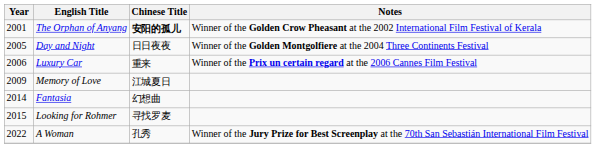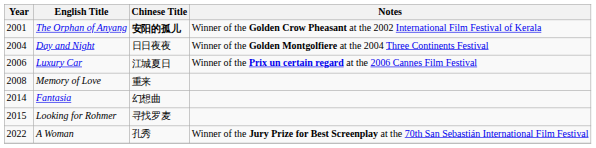 <table class="wikitable">
 <tr>
 <th align="left" valign="top" width="40">Year</th>
 <th align="left" valign="top">English Title</th>
 <th align="left" valign="top">Chinese Title</th>
 <th align="left" valign="top">Notes</th>
 </tr>
 <tr>
 <td align="left" valign="top">2001</td>
 <td align="left" valign="top"><em><a href='#'>The Orphan of Anyang</a></em></td>
 <td align="left" valign="top"><strong>安阳的孤儿</strong></td>
 <td align="left" valign="top">Winner of the <strong>Golden Crow Pheasant</strong> at the 2002 <a href='#'>International Film Festival of Kerala</a></td>
 </tr>
 <tr>
-<td align="left" valign="top">2005</td>
+<td align="left" valign="top">2004</td>
 <td align="left" valign="top"><em><a href='#'>Day and Night</a></em></td>
 <td align="left" valign="top">日日夜夜</td>
 <td align="left" valign="top">Winner of the <strong>Golden Montgolfiere</strong> at the 2004 <a href='#'>Three Continents Festival</a></td>
 </tr>
 <tr>
 <td align="left" valign="top">2006</td>
 <td align="left" valign="top"><em><a href='#'>Luxury Car</a></em></td>
-<td align="left" valign="top">重来</td>
+<td align="left" valign="top">江城夏日</td>
 <td align="left" valign="top">Winner of the <strong><a href='#'>Prix un certain regard</a></strong> at the <a href='#'>2006 Cannes Film Festival</a></td>
 </tr>
 <tr>
-<td align="left" valign="top">2009</td>
+<td align="left" valign="top">2008</td>
 <td align="left" valign="top"><em>Memory of Love</em></td>
-<td align="left" valign="top">江城夏日</td>
+<td align="left" valign="top">重来</td>
 <td align="left" valign="top"></td>
 </tr>
 <tr>
 <td align="left" valign="top">2014</td>
 <td align="left" valign="top"><em><a href='#'>Fantasia</a></em></td>
 <td align="left" valign="top">幻想曲</td>
 <td align="left" valign="top"></td>
 </tr>
 <tr>
 <td align="left" valign="top">2015</td>
 <td align="left" valign="top"><em>Looking for Rohmer</em></td>
 <td align="left" valign="top">寻找罗麦</td>
 <td align="left" valign="top"></td>
 </tr>
 <tr>
 <td align="left" valign="top">2022</td>
 <td align="left" valign="top"><em>A Woman</em></td>
 <td align="left" valign="top">孔秀</td>
 <td align="left" valign="top">Winner of the <strong>Jury Prize for Best Screenplay</strong> at the <a href='#'>70th San Sebastián International Film Festival</a></td>
 </tr>
 <tr>
 </tr>
 </table>
